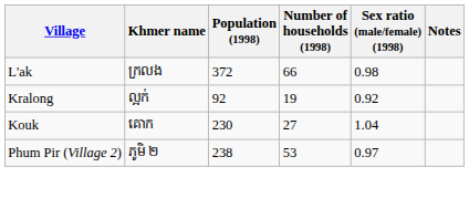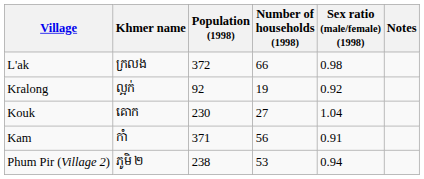 <table class="wikitable">
 <tr>
 <th><a href='#'>Village</a></th>
 <th>Khmer name</th>
 <th>Population<br><small>(1998)</small></th>
 <th>Number of<br>households<br><small>(1998)</small></th>
 <th>Sex ratio<br><small>(male/female)</small><br><small>(1998)</small></th>
 <th>Notes</th>
 </tr>
 <tr>
 <td>L'ak</td>
 <td>ក្រលង</td>
 <td>372</td>
 <td>66</td>
 <td>0.98</td>
 <td></td>
 </tr>
 <tr>
 <td>Kralong</td>
 <td>ល្អក់</td>
 <td>92</td>
 <td>19</td>
 <td>0.92</td>
 <td></td>
 </tr>
 <tr>
 <td>Kouk</td>
 <td>គោក</td>
 <td>230</td>
 <td>27</td>
 <td>1.04</td>
 <td></td>
 </tr>
 <tr>
+<td>Kam</td>
+<td>កាំ</td>
+<td>371</td>
+<td>56</td>
+<td>0.91</td>
+<td></td>
+</tr>
+<tr>
 <td>Phum Pir (<em>Village 2</em>)</td>
 <td>ភូមិ ២</td>
 <td>238</td>
 <td>53</td>
-<td>0.97</td>
+<td>0.94</td>
 <td></td>
 </tr>
 </table>
